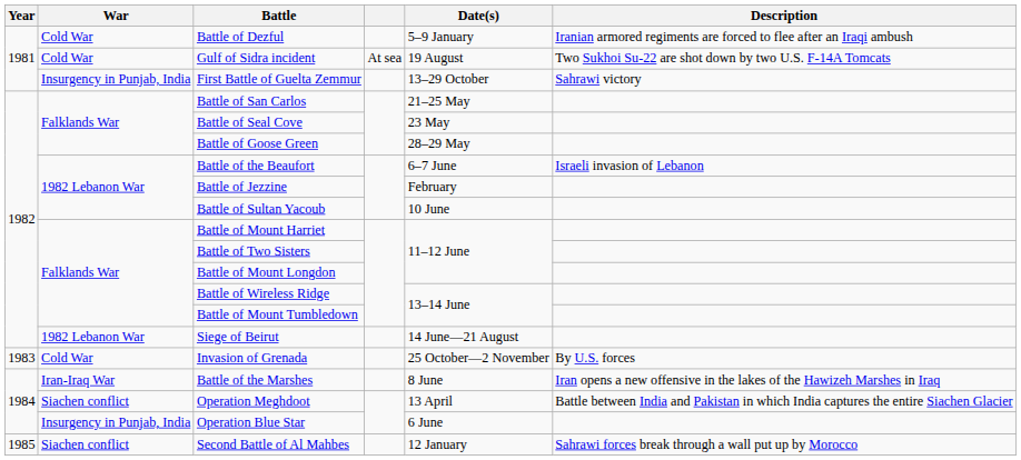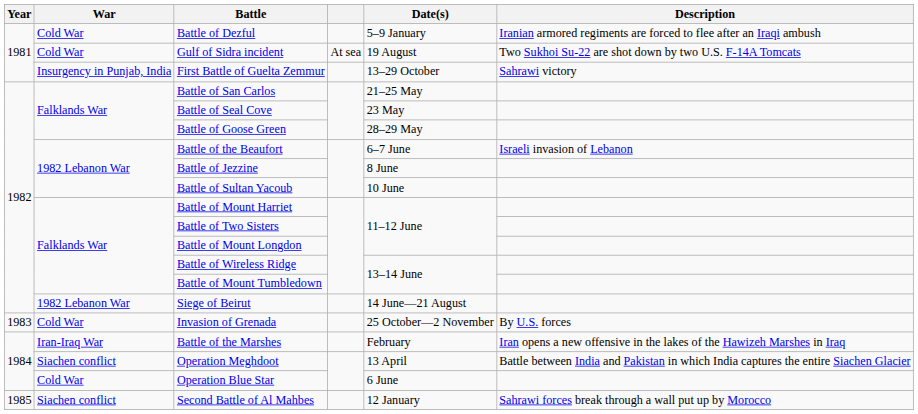 <table class="wikitable sortable">
 <tr>
 <th class="unsortable">Year</th>
 <th>War</th>
 <th class="unsortable">Battle</th>
 <th></th>
 <th>Date(s)</th>
 <th class="unsortable">Description</th>
 </tr>
 <tr>
 <td rowspan="3">1981</td>
 <td><a href='#'>Cold War</a></td>
 <td><a href='#'>Battle of Dezful</a></td>
 <td></td>
 <td>5–9 January</td>
 <td><a href='#'>Iranian</a> armored regiments are forced to flee after an <a href='#'>Iraqi</a> ambush</td>
 </tr>
 <tr>
 <td><a href='#'>Cold War</a></td>
 <td><a href='#'>Gulf of Sidra incident</a></td>
 <td>At sea</td>
 <td>19 August</td>
 <td>Two <a href='#'>Sukhoi Su-22</a> are shot down by two U.S. <a href='#'>F-14A Tomcats</a></td>
 </tr>
 <tr>
 <td><a href='#'>Insurgency in Punjab, India</a></td>
 <td><a href='#'>First Battle of Guelta Zemmur</a></td>
 <td></td>
 <td>13–29 October</td>
 <td><a href='#'>Sahrawi</a> victory</td>
 </tr>
 <tr>
 <td rowspan="12">1982</td>
 <td rowspan="3"><a href='#'>Falklands War</a></td>
 <td><a href='#'>Battle of San Carlos</a></td>
 <td rowspan="3"></td>
 <td>21–25 May</td>
 <td></td>
 </tr>
 <tr>
 <td><a href='#'>Battle of Seal Cove</a></td>
 <td>23 May</td>
 <td></td>
 </tr>
 <tr>
 <td><a href='#'>Battle of Goose Green</a></td>
 <td>28–29 May</td>
 <td></td>
 </tr>
 <tr>
 <td rowspan="3"><a href='#'>1982 Lebanon War</a></td>
 <td><a href='#'>Battle of the Beaufort</a></td>
 <td rowspan="3"></td>
 <td>6–7 June</td>
 <td><a href='#'>Israeli</a> invasion of <a href='#'>Lebanon</a></td>
 </tr>
 <tr>
 <td><a href='#'>Battle of Jezzine</a></td>
-<td>February</td>
+<td>8 June</td>
 <td></td>
 </tr>
 <tr>
 <td><a href='#'>Battle of Sultan Yacoub</a></td>
 <td>10 June</td>
 <td></td>
 </tr>
 <tr>
 <td rowspan="5"><a href='#'>Falklands War</a></td>
 <td><a href='#'>Battle of Mount Harriet</a></td>
 <td rowspan="5"></td>
 <td rowspan="3">11–12 June</td>
 <td></td>
 </tr>
 <tr>
 <td><a href='#'>Battle of Two Sisters</a></td>
 <td></td>
 </tr>
 <tr>
 <td><a href='#'>Battle of Mount Longdon</a></td>
 <td></td>
 </tr>
 <tr>
 <td><a href='#'>Battle of Wireless Ridge</a></td>
 <td rowspan="2">13–14 June</td>
 <td></td>
 </tr>
 <tr>
 <td><a href='#'>Battle of Mount Tumbledown</a></td>
 <td></td>
 </tr>
 <tr>
 <td><a href='#'>1982 Lebanon War</a></td>
 <td><a href='#'>Siege of Beirut</a></td>
 <td></td>
 <td>14 June—21 August</td>
 <td></td>
 </tr>
 <tr>
 <td>1983</td>
 <td><a href='#'>Cold War</a></td>
 <td><a href='#'>Invasion of Grenada</a></td>
 <td></td>
 <td>25 October—2 November</td>
 <td>By <a href='#'>U.S.</a> forces</td>
 </tr>
 <tr>
 <td rowspan="3">1984</td>
 <td><a href='#'>Iran-Iraq War</a></td>
 <td><a href='#'>Battle of the Marshes</a></td>
 <td></td>
-<td>8 June</td>
+<td>February</td>
 <td><a href='#'>Iran</a> opens a new offensive in the lakes of the <a href='#'>Hawizeh Marshes</a> in <a href='#'>Iraq</a></td>
 </tr>
 <tr>
 <td><a href='#'>Siachen conflict</a></td>
 <td><a href='#'>Operation Meghdoot</a></td>
 <td rowspan="2"></td>
 <td>13 April</td>
 <td>Battle between <a href='#'>India</a> and <a href='#'>Pakistan</a> in which India captures the entire <a href='#'>Siachen Glacier</a></td>
 </tr>
 <tr>
-<td><a href='#'>Insurgency in Punjab, India</a></td>
+<td><a href='#'>Cold War</a></td>
 <td><a href='#'>Operation Blue Star</a></td>
 <td>6 June</td>
 <td></td>
 </tr>
 <tr>
 <td>1985</td>
 <td><a href='#'>Siachen conflict</a></td>
 <td><a href='#'>Second Battle of Al Mahbes</a></td>
 <td></td>
 <td>12 January</td>
 <td><a href='#'>Sahrawi forces</a> break through a wall put up by <a href='#'>Morocco</a></td>
 </tr>
 </table>
